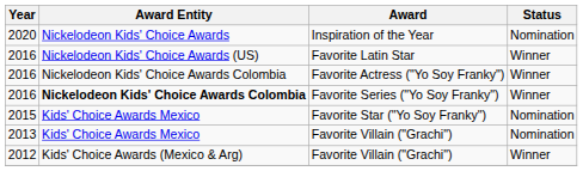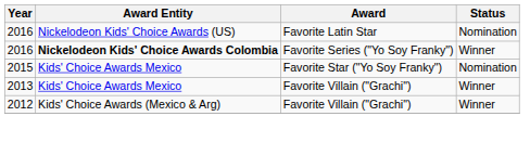 <table class="wikitable sortable">
 <tr>
 <th>Year</th>
 <th>Award Entity</th>
 <th>Award</th>
 <th>Status</th>
 </tr>
 <tr>
-<td>2020</td>
-<td><a href='#'>Nickelodeon Kids' Choice Awards</a></td>
-<td>Inspiration of the Year</td>
-<td>Nomination</td>
-</tr>
-<tr>
 <td>2016</td>
 <td><a href='#'>Nickelodeon Kids' Choice Awards</a> (US)</td>
 <td>Favorite Latin Star</td>
-<td>Winner</td>
-</tr>
-<tr>
-<td>2016</td>
-<td>Nickelodeon Kids' Choice Awards Colombia</td>
-<td>Favorite Actress ("Yo Soy Franky")</td>
-<td>Winner</td>
+<td>Nomination</td>
 </tr>
 <tr>
 <td>2016</td>
 <td><strong>Nickelodeon Kids' Choice Awards Colombia</strong></td>
 <td>Favorite Series ("Yo Soy Franky")</td>
 <td>Winner</td>
 </tr>
 <tr>
 <td>2015</td>
 <td><a href='#'>Kids' Choice Awards Mexico</a></td>
 <td>Favorite Star ("Yo Soy Franky")</td>
 <td>Nomination</td>
 </tr>
 <tr>
 <td>2013</td>
 <td><a href='#'>Kids' Choice Awards Mexico</a></td>
 <td>Favorite Villain ("Grachi")</td>
-<td>Nomination</td>
+<td>Winner</td>
 </tr>
 <tr>
 <td>2012</td>
 <td>Kids' Choice Awards (Mexico & Arg)</td>
 <td>Favorite Villain ("Grachi")</td>
 <td>Winner</td>
 </tr>
 <tr>
 </tr>
 </table>
